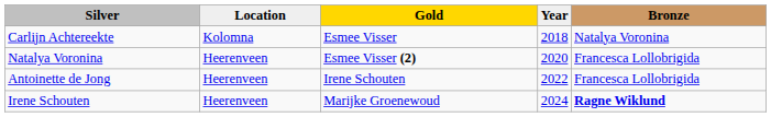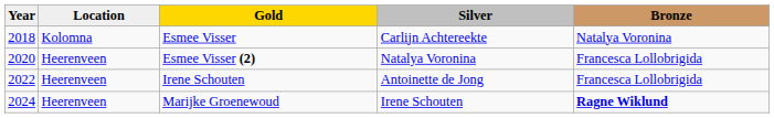 <table class="wikitable sortable" style="width:900px;">
 <tr>
-<th style="width:26%; background:silver">Silver</th>
+<th style="width:3%; background:#efefef;">Year</th>
 <th style="width:16%; background:#efefef;">Location</th>
 <th style="width:29%; background:gold">Gold</th>
-<th style="width:3%; background:#efefef;">Year</th>
+<th style="width:26%; background:silver">Silver</th>
 <th style="width:26%; background:#CC9966">Bronze</th>
 </tr>
 <tr>
-<td> <a href='#'>Carlijn Achtereekte</a></td>
+<td><a href='#'>2018</a></td>
 <td><a href='#'>Kolomna</a></td>
 <td> <a href='#'>Esmee Visser</a></td>
-<td><a href='#'>2018</a></td>
+<td> <a href='#'>Carlijn Achtereekte</a></td>
 <td> <a href='#'>Natalya Voronina</a></td>
 </tr>
 <tr>
-<td> <a href='#'>Natalya Voronina</a></td>
+<td><a href='#'>2020</a></td>
 <td><a href='#'>Heerenveen</a></td>
 <td> <a href='#'>Esmee Visser</a> <strong>(2)</strong></td>
-<td><a href='#'>2020</a></td>
+<td> <a href='#'>Natalya Voronina</a></td>
 <td> <a href='#'>Francesca Lollobrigida</a></td>
 </tr>
 <tr>
-<td> <a href='#'>Antoinette de Jong</a></td>
+<td><a href='#'>2022</a></td>
 <td><a href='#'>Heerenveen</a></td>
 <td> <a href='#'>Irene Schouten</a></td>
-<td><a href='#'>2022</a></td>
+<td> <a href='#'>Antoinette de Jong</a></td>
 <td> <a href='#'>Francesca Lollobrigida</a></td>
 </tr>
 <tr>
-<td> <a href='#'>Irene Schouten</a></td>
+<td><a href='#'>2024</a></td>
 <td><a href='#'>Heerenveen</a></td>
 <td> <a href='#'>Marijke Groenewoud</a></td>
-<td><a href='#'>2024</a></td>
+<td> <a href='#'>Irene Schouten</a></td>
 <td><strong> <a href='#'>Ragne Wiklund</a></strong></td>
 </tr>
 </table>
